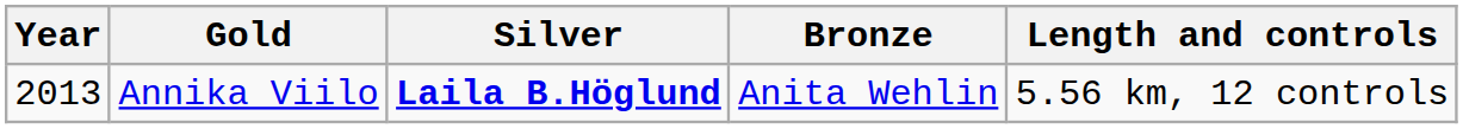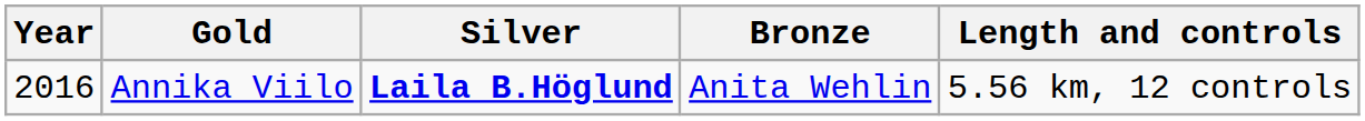 <table class="wikitable">
 <tr>
 <th>Year</th>
 <th>Gold</th>
 <th>Silver</th>
 <th>Bronze</th>
 <th>Length and controls</th>
 </tr>
 <tr>
-<td>2013</td>
+<td>2016</td>
 <td> <a href='#'>Annika Viilo</a></td>
 <td><strong> <a href='#'>Laila B.Höglund</a></strong></td>
 <td> <a href='#'>Anita Wehlin </a></td>
 <td>5.56 km, 12 controls</td>
 </tr>
 </table>
